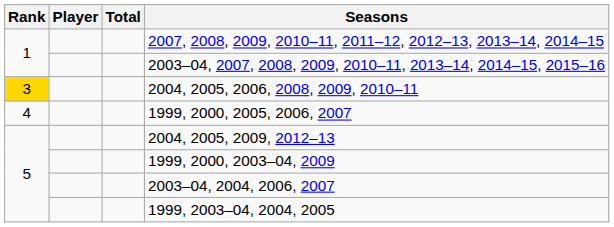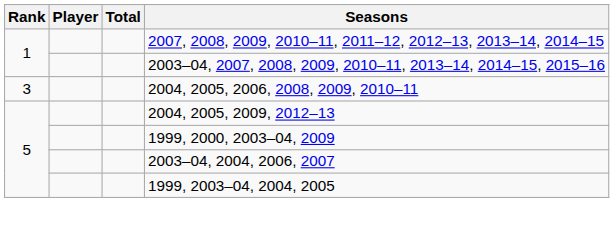 <table class="sortable wikitable" style="font-size:90%;">
 <tr>
 <th class=unsortable>Rank</th>
 <th>Player</th>
 <th>Total</th>
 <th>Seasons</th>
 </tr>
 <tr>
 <td rowspan="2" style="text-align:center;">1</td>
 <td> </td>
 <td></td>
 <td><a href='#'>2007</a>, <a href='#'>2008</a>, <a href='#'>2009</a>, <a href='#'>2010–11</a>, <a href='#'>2011–12</a>, <a href='#'>2012–13</a>, <a href='#'>2013–14</a>, <a href='#'>2014–15</a></td>
 </tr>
 <tr>
 <td> </td>
 <td></td>
 <td>2003–04, <a href='#'>2007</a>, <a href='#'>2008</a>, <a href='#'>2009</a>, <a href='#'>2010–11</a>, <a href='#'>2013–14</a>, <a href='#'>2014–15</a>, <a href='#'>2015–16</a></td>
 </tr>
 <tr>
-<td rowspan="1" style="background: gold; text-align:center;">3</td>
+<td rowspan="1" style="text-align:center;">3</td>
 <td> </td>
 <td></td>
 <td>2004, 2005, 2006, <a href='#'>2008</a>, <a href='#'>2009</a>, <a href='#'>2010–11</a></td>
-</tr>
-<tr>
-<td rowspan="1" style="text-align:center;">4</td>
-<td> </td>
-<td></td>
-<td>1999, 2000, 2005, 2006, <a href='#'>2007</a></td>
 </tr>
 <tr>
 <td rowspan="4" style="text-align:center;">5</td>
 <td> </td>
 <td></td>
 <td>2004, 2005, 2009, <a href='#'>2012–13</a></td>
 </tr>
 <tr>
 <td> </td>
 <td></td>
 <td>1999, 2000, 2003–04, <a href='#'>2009</a></td>
 </tr>
 <tr>
 <td> </td>
 <td></td>
 <td>2003–04, 2004, 2006, <a href='#'>2007</a></td>
 </tr>
 <tr>
 <td> </td>
 <td></td>
 <td>1999, 2003–04, 2004, 2005</td>
 </tr>
 </table>
